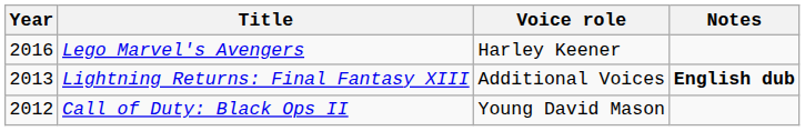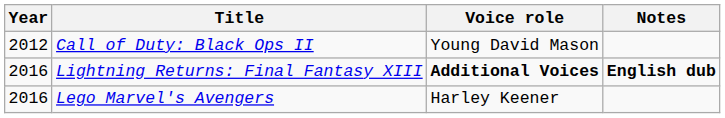 <table class="wikitable sortable">
 <tr>
 <th>Year</th>
 <th>Title</th>
 <th>Voice role</th>
 <th class="unsortable">Notes</th>
 </tr>
 <tr>
+<td>2012</td>
+<td><em><a href='#'>Call of Duty: Black Ops II</a></em></td>
+<td>Young David Mason</td>
+<td></td>
+</tr>
+<tr>
+<td>2016</td>
+<td><em><a href='#'>Lightning Returns: Final Fantasy XIII</a></em></td>
+<td><strong>Additional Voices</strong></td>
+<td><strong>English dub</strong></td>
+</tr>
+<tr>
 <td>2016</td>
 <td><em><a href='#'>Lego Marvel's Avengers</a></em></td>
 <td>Harley Keener</td>
 <td></td>
 </tr>
-<tr>
-<td>2013</td>
-<td><em><a href='#'>Lightning Returns: Final Fantasy XIII</a></em></td>
-<td>Additional Voices</td>
-<td><strong>English dub</strong></td>
-</tr>
-<tr>
-<td>2012</td>
-<td><em><a href='#'>Call of Duty: Black Ops II</a></em></td>
-<td>Young David Mason</td>
-<td></td>
-</tr>
 </table>
